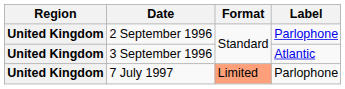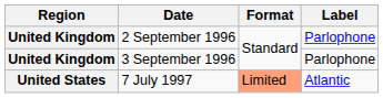 <table class="wikitable plainrowheaders">
 <tr>
 <th scope="col">Region</th>
 <th scope="col">Date</th>
 <th scope="col">Format</th>
 <th scope="col">Label</th>
 </tr>
 <tr>
 <th scope="row">United Kingdom</th>
 <td>2 September 1996</td>
 <td rowspan="2">Standard</td>
 <td><a href='#'>Parlophone</a></td>
 </tr>
 <tr>
 <th scope="row">United Kingdom</th>
 <td>3 September 1996</td>
+<td>Parlophone</td>
+</tr>
+<tr>
+<th scope="row">United States</th>
+<td>7 July 1997</td>
+<td style="background: lightsalmon;">Limited</td>
 <td><a href='#'>Atlantic</a></td>
 </tr>
-<tr>
-<th scope="row">United Kingdom</th>
-<td>7 July 1997</td>
-<td style="background: lightsalmon;">Limited</td>
-<td>Parlophone</td>
-</tr>
 </table>
